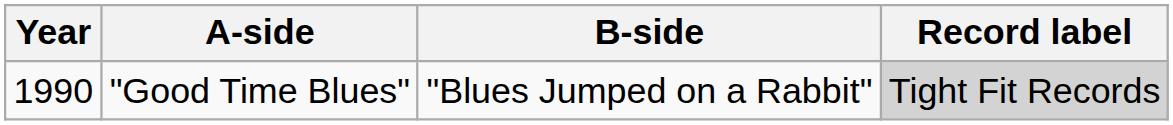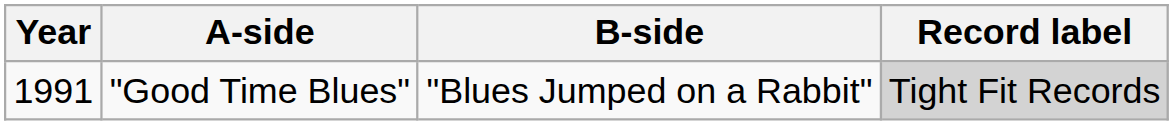 <table class="wikitable sortable">
 <tr>
 <th>Year</th>
 <th>A-side</th>
 <th>B-side</th>
 <th>Record label</th>
 </tr>
 <tr>
-<td>1990</td>
+<td>1991</td>
 <td>"Good Time Blues"</td>
 <td>"Blues Jumped on a Rabbit"</td>
 <td style="background: lightgrey; text-align:center;">Tight Fit Records</td>
 </tr>
 </table>
